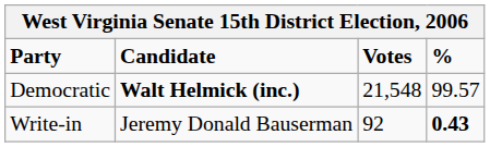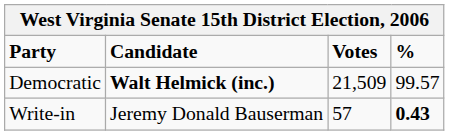 <table class="wikitable">
 <tr>
 <th colspan="4">West Virginia Senate 15th District Election, 2006</th>
 </tr>
 <tr>
 <td><strong>Party</strong></td>
 <td><strong>Candidate</strong></td>
 <td><strong>Votes</strong></td>
 <td><strong>%</strong></td>
 </tr>
 <tr>
 <td>Democratic</td>
 <td><strong>Walt Helmick (inc.)</strong></td>
-<td>21,548</td>
+<td>21,509</td>
 <td>99.57</td>
 </tr>
 <tr>
 <td>Write-in</td>
 <td>Jeremy Donald Bauserman</td>
-<td>92</td>
+<td>57</td>
 <td><strong>0.43</strong></td>
 </tr>
 </table>
